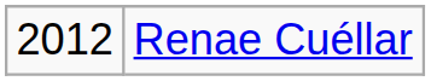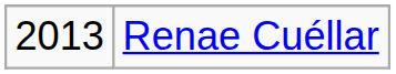 <table class="wikitable">
 <tr style="text-align:center;">
 </tr>
 <tr>
-<td>2012</td>
+<td>2013</td>
 <td><a href='#'>Renae Cuéllar</a></td>
 </tr>
 </table>
